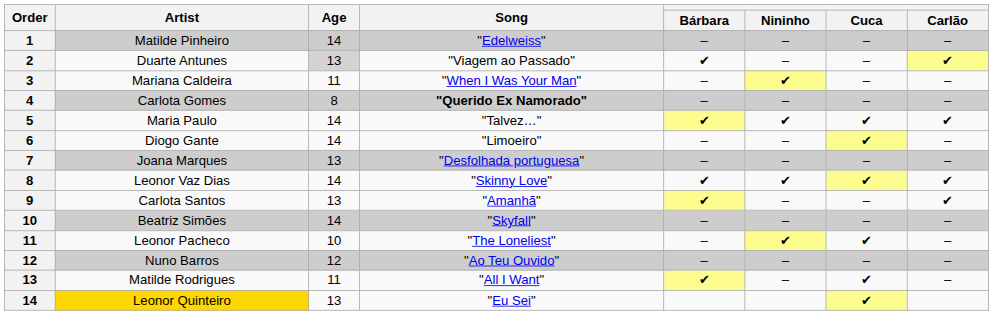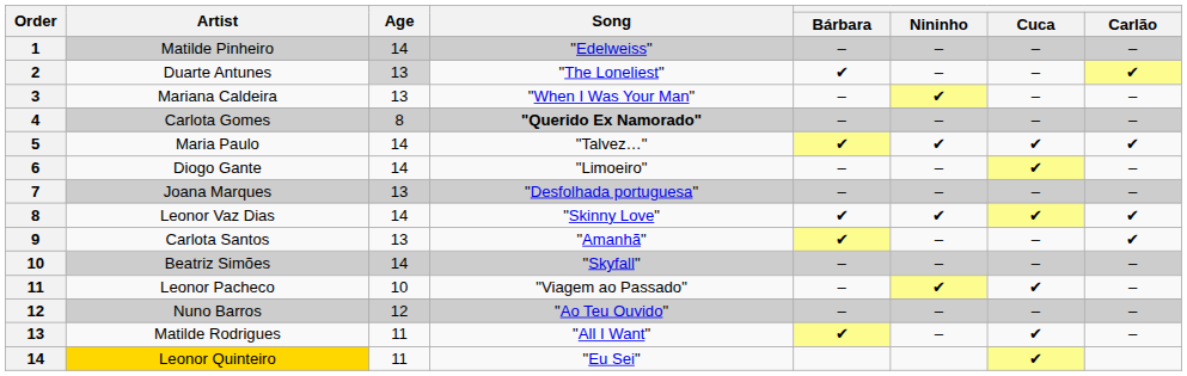 <table class="wikitable" style="text-align:center; line-height:17px; width:95%">
 <tr>
 <th rowspan="2" width="05%">Order</th>
 <th rowspan="2" width="25%">Artist</th>
 <th rowspan="2" width="05%">Age</th>
 <th rowspan="2" width="30%">Song</th>
 <th colspan="4"></th>
 </tr>
 <tr>
 <th width="08%">Bárbara</th>
 <th width="08%">Nininho</th>
 <th width="08%">Cuca</th>
 <th width="08%">Carlão</th>
 </tr>
 <tr style="background:#cdcdcd">
 <th>1</th>
 <td>Matilde Pinheiro</td>
 <td>14</td>
 <td>"<a href='#'>Edelweiss</a>"</td>
 <td>–</td>
 <td>–</td>
 <td>–</td>
 <td>–</td>
 </tr>
 <tr>
 <th>2</th>
 <td>Duarte Antunes</td>
 <td style="background: lightgrey;">13</td>
-<td>"Viagem ao Passado"</td>
+<td>"<a href='#'>The Loneliest</a>"</td>
 <td>✔</td>
 <td>–</td>
 <td>–</td>
 <td style="background:#fdfc8f">✔</td>
 </tr>
 <tr>
 <th>3</th>
 <td>Mariana Caldeira</td>
-<td>11</td>
+<td>13</td>
 <td>"<a href='#'>When I Was Your Man</a>"</td>
 <td>–</td>
 <td style="background:#fdfc8f">✔</td>
 <td>–</td>
 <td>–</td>
 </tr>
 <tr style="background:#cdcdcd">
 <th>4</th>
 <td>Carlota Gomes</td>
 <td>8</td>
 <td><strong>"Querido Ex Namorado"</strong></td>
 <td>–</td>
 <td>–</td>
 <td>–</td>
 <td>–</td>
 </tr>
 <tr>
 <th>5</th>
 <td>Maria Paulo</td>
 <td>14</td>
 <td>"Talvez…"</td>
 <td style="background:#fdfc8f">✔</td>
 <td>✔</td>
 <td>✔</td>
 <td>✔</td>
 </tr>
 <tr>
 <th>6</th>
 <td>Diogo Gante</td>
 <td>14</td>
 <td>"Limoeiro"</td>
 <td>–</td>
 <td>–</td>
 <td style="background:#fdfc8f">✔</td>
 <td>–</td>
 </tr>
 <tr style="background:#cdcdcd">
 <th>7</th>
 <td>Joana Marques</td>
 <td>13</td>
 <td>"<a href='#'>Desfolhada portuguesa</a>"</td>
 <td>–</td>
 <td>–</td>
 <td>–</td>
 <td>–</td>
 </tr>
 <tr>
 <th>8</th>
 <td>Leonor Vaz Dias</td>
 <td>14</td>
 <td>"<a href='#'>Skinny Love</a>"</td>
 <td>✔</td>
 <td>✔</td>
 <td style="background:#fdfc8f">✔</td>
 <td>✔</td>
 </tr>
 <tr>
 <th>9</th>
 <td>Carlota Santos</td>
 <td>13</td>
 <td>"<a href='#'>Amanhã</a>"</td>
 <td style="background:#fdfc8f">✔</td>
 <td>–</td>
 <td>–</td>
 <td>✔</td>
 </tr>
 <tr style="background:#cdcdcd">
 <th>10</th>
 <td>Beatriz Simões</td>
 <td>14</td>
 <td>"<a href='#'>Skyfall</a>"</td>
 <td>–</td>
 <td>–</td>
 <td>–</td>
 <td>–</td>
 </tr>
 <tr>
 <th>11</th>
 <td>Leonor Pacheco</td>
 <td>10</td>
-<td>"<a href='#'>The Loneliest</a>"</td>
+<td>"Viagem ao Passado"</td>
 <td>–</td>
 <td style="background:#fdfc8f">✔</td>
 <td>✔</td>
 <td>–</td>
 </tr>
 <tr style="background:#cdcdcd">
 <th>12</th>
 <td>Nuno Barros</td>
 <td>12</td>
 <td>"<a href='#'>Ao Teu Ouvido</a>"</td>
 <td>–</td>
 <td>–</td>
 <td>–</td>
 <td>–</td>
 </tr>
 <tr>
 <th>13</th>
 <td>Matilde Rodrigues</td>
 <td>11</td>
 <td>"<a href='#'>All I Want</a>"</td>
 <td style="background:#fdfc8f">✔</td>
 <td>–</td>
 <td>✔</td>
 <td>–</td>
 </tr>
 <tr>
 <th>14</th>
 <td style="background: gold">Leonor Quinteiro</td>
-<td>13</td>
+<td>11</td>
 <td>"<a href='#'>Eu Sei</a>"</td>
 <td></td>
 <td></td>
 <td style="background:#fdfc8f">✔</td>
 <td></td>
 </tr>
 </table>
